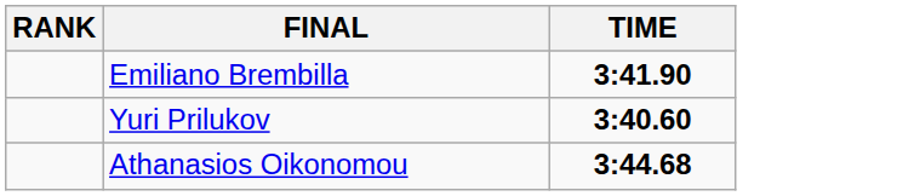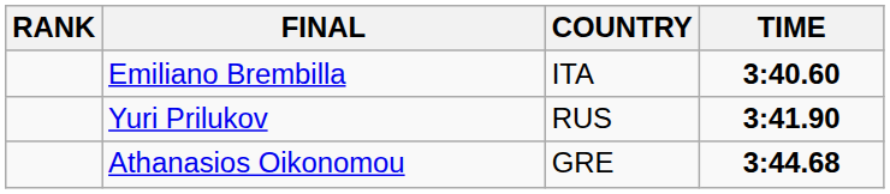 <table class="wikitable">
 <tr>
 <th>RANK</th>
 <th align="left" style="width: 15em">FINAL</th>
+<th>COUNTRY</th>
 <th style="width: 6em">TIME</th>
 </tr>
 <tr>
 <td align="center"></td>
 <td><a href='#'>Emiliano Brembilla</a></td>
+<td> ITA</td>
+<td align="center"><strong>3:40.60</strong></td>
+</tr>
+<tr>
+<td align="center"></td>
+<td><a href='#'>Yuri Prilukov</a></td>
+<td> RUS</td>
 <td align="center"><strong>3:41.90</strong></td>
 </tr>
 <tr>
 <td align="center"></td>
-<td><a href='#'>Yuri Prilukov</a></td>
-<td align="center"><strong>3:40.60</strong></td>
-</tr>
-<tr>
-<td align="center"></td>
 <td><a href='#'>Athanasios Oikonomou</a></td>
+<td> GRE</td>
 <td align="center"><strong>3:44.68</strong></td>
 </tr>
 </table>
